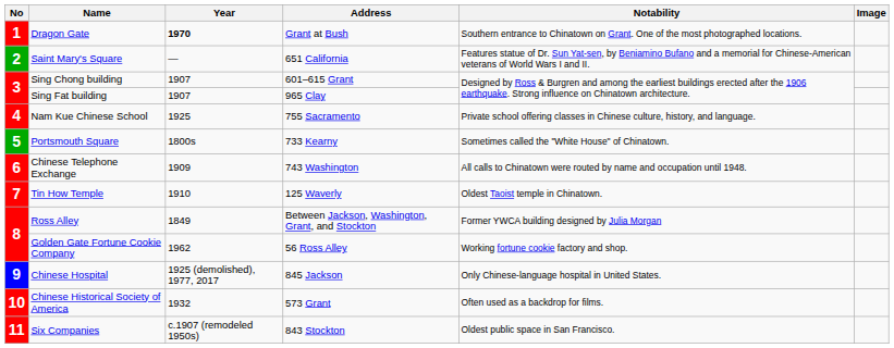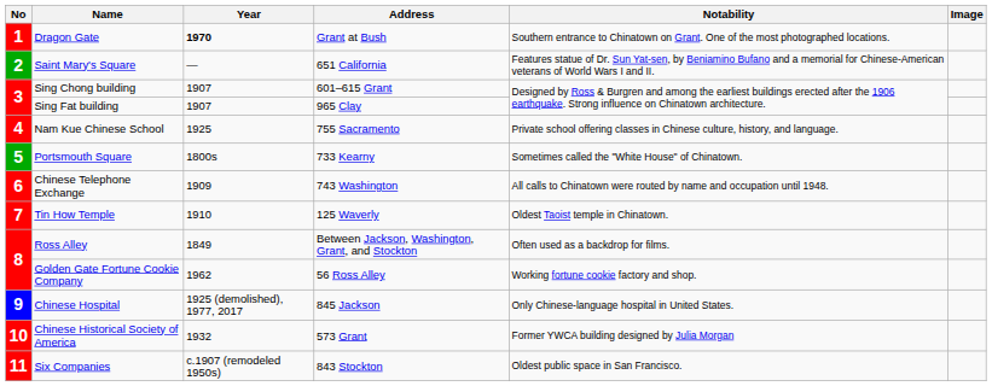 <table class="wikitable sortable" style="text-align:left;font-size:90%;">
 <tr>
 <th>No</th>
 <th>Name</th>
 <th>Year</th>
 <th>Address</th>
 <th class="unsortable">Notability</th>
 <th class="unsortable">Image</th>
 </tr>
 <tr>
 <th style="color:#fff;background:#f00;font-size:150%">1</th>
 <td><a href='#'>Dragon Gate</a></td>
 <td><strong>1970</strong></td>
 <td><a href='#'>Grant</a> at <a href='#'>Bush</a></td>
 <td style="font-size:90%;">Southern entrance to Chinatown on <a href='#'>Grant</a>. One of the most photographed locations.</td>
 <td style="text-align:center;"></td>
 </tr>
 <tr>
 <th style="color:#fff;background:#0a0;font-size:150%">2</th>
 <td><a href='#'>Saint Mary's Square</a></td>
 <td>—</td>
 <td>651 <a href='#'>California</a></td>
 <td style="font-size:90%;">Features statue of Dr. <a href='#'>Sun Yat-sen</a>, by <a href='#'>Beniamino Bufano</a> and a memorial for Chinese-American veterans of World Wars I and II.</td>
 <td style="text-align:center;"></td>
 </tr>
 <tr>
 <th style="color:#fff;background:#f00;font-size:150%" rowspan=2>3</th>
 <td>Sing Chong building</td>
 <td>1907</td>
 <td>601–615 <a href='#'>Grant</a></td>
 <td style="font-size:90%;" rowspan=2>Designed by <a href='#'>Ross</a> & Burgren and among the earliest buildings erected after the <a href='#'>1906 earthquake</a>. Strong influence on Chinatown architecture.</td>
 <td style="text-align:center;"></td>
 </tr>
 <tr>
 <td>Sing Fat building</td>
 <td>1907</td>
 <td>965 <a href='#'>Clay</a></td>
 <td style="text-align:center;"></td>
 </tr>
 <tr>
 <th style="color:#fff;background:#f00;font-size:150%">4</th>
 <td>Nam Kue Chinese School</td>
 <td>1925</td>
 <td>755 <a href='#'>Sacramento</a></td>
 <td style="font-size:90%;">Private school offering classes in Chinese culture, history, and language.</td>
 <td style="text-align:center;"></td>
 </tr>
 <tr>
 <th style="color:#fff;background:#0a0;font-size:150%">5</th>
 <td><a href='#'>Portsmouth Square</a></td>
 <td>1800s</td>
 <td>733 <a href='#'>Kearny</a></td>
 <td style="font-size:90%;">Sometimes called the "White House" of Chinatown.</td>
 <td style="text-align:center;"></td>
 </tr>
 <tr>
 <th style="color:#fff;background:#f00;font-size:150%">6</th>
 <td>Chinese Telephone Exchange</td>
 <td>1909</td>
 <td>743 <a href='#'>Washington</a></td>
 <td style="font-size:90%;">All calls to Chinatown were routed by name and occupation until 1948.</td>
 <td style="text-align:center;"></td>
 </tr>
 <tr>
 <th style="color:#fff;background:#f00;font-size:150%">7</th>
 <td><a href='#'>Tin How Temple</a></td>
 <td>1910</td>
 <td>125 <a href='#'>Waverly</a></td>
 <td style="font-size:90%;">Oldest <a href='#'>Taoist</a> temple in Chinatown.</td>
 <td style="text-align:center;"></td>
 </tr>
 <tr>
 <th style="color:#fff;background:#f00;font-size:150%" rowspan=2>8</th>
 <td><a href='#'>Ross Alley</a></td>
 <td>1849</td>
 <td>Between <a href='#'>Jackson</a>, <a href='#'>Washington</a>, <a href='#'>Grant</a>, and <a href='#'>Stockton</a></td>
-<td style="font-size:90%;">Former YWCA building designed by <a href='#'>Julia Morgan</a></td>
+<td style="font-size:90%;">Often used as a backdrop for films.</td>
 <td style="text-align:center;"></td>
 </tr>
 <tr>
 <td><a href='#'>Golden Gate Fortune Cookie Company</a></td>
 <td>1962</td>
 <td>56 <a href='#'>Ross Alley</a></td>
 <td style="font-size:90%;">Working <a href='#'>fortune cookie</a> factory and shop.</td>
 <td style="text-align:center;"></td>
 </tr>
 <tr>
 <th style="color:#fff;background:#00f;font-size:150%">9</th>
 <td><a href='#'>Chinese Hospital</a></td>
 <td>1925 (demolished), 1977, 2017</td>
 <td>845 <a href='#'>Jackson</a></td>
 <td style="font-size:90%;">Only Chinese-language hospital in United States.</td>
 <td style="text-align:center;"></td>
 </tr>
 <tr>
 <th style="color:#fff;background:#f00;font-size:150%">10</th>
 <td><a href='#'>Chinese Historical Society of America</a></td>
 <td>1932</td>
 <td>573 <a href='#'>Grant</a></td>
-<td style="font-size:90%;">Often used as a backdrop for films.</td>
+<td style="font-size:90%;">Former YWCA building designed by <a href='#'>Julia Morgan</a></td>
 <td style="text-align:center;"></td>
 </tr>
 <tr>
 <th style="color:#fff;background:#f00;font-size:150%">11</th>
 <td><a href='#'>Six Companies</a></td>
 <td>c.1907 (remodeled 1950s)</td>
 <td>843 <a href='#'>Stockton</a></td>
 <td style="font-size:90%;">Oldest public space in San Francisco.</td>
 <td style="text-align:center;"></td>
 </tr>
 </table>
